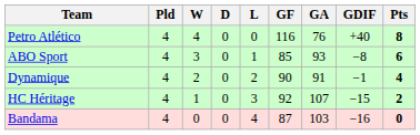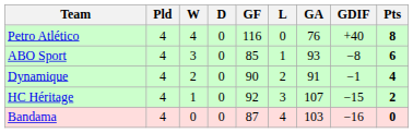 <table class=wikitable style="text-align:center" width=500>
 <tr>
 <th width=25%>Team</th>
 <th width=5%>Pld</th>
 <th width=5%>W</th>
 <th width=5%>D</th>
+<th width=5%>GF</th>
 <th width=5%>L</th>
-<th width=5%>GF</th>
 <th width=5%>GA</th>
 <th width=5%>GDIF</th>
 <th width=5%>Pts</th>
 </tr>
 <tr bgcolor=#ccffcc>
 <td align="left"> <a href='#'>Petro Atlético</a></td>
 <td>4</td>
 <td>4</td>
 <td>0</td>
+<td>116</td>
 <td>0</td>
-<td>116</td>
 <td>76</td>
 <td>+40</td>
 <td><strong>8</strong></td>
 </tr>
 <tr bgcolor=#ccffcc>
 <td align="left"> <a href='#'>ABO Sport</a></td>
 <td>4</td>
 <td>3</td>
 <td>0</td>
+<td>85</td>
 <td>1</td>
-<td>85</td>
 <td>93</td>
 <td>−8</td>
 <td><strong>6</strong></td>
 </tr>
 <tr bgcolor=#ccffcc>
 <td align="left"> <a href='#'>Dynamique</a></td>
 <td>4</td>
 <td>2</td>
 <td>0</td>
+<td>90</td>
 <td>2</td>
-<td>90</td>
 <td>91</td>
 <td>−1</td>
 <td><strong>4</strong></td>
 </tr>
 <tr bgcolor=#ccffcc>
 <td align="left"> <a href='#'>HC Héritage</a></td>
 <td>4</td>
 <td>1</td>
 <td>0</td>
+<td>92</td>
 <td>3</td>
-<td>92</td>
 <td>107</td>
 <td>−15</td>
 <td><strong>2</strong></td>
 </tr>
 <tr bgcolor=#ffdddd>
 <td align="left"> <a href='#'>Bandama</a></td>
 <td>4</td>
 <td>0</td>
 <td>0</td>
+<td>87</td>
 <td>4</td>
-<td>87</td>
 <td>103</td>
 <td>−16</td>
 <td><strong>0</strong></td>
 </tr>
 </table>
